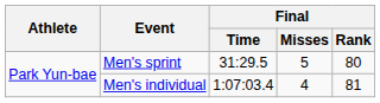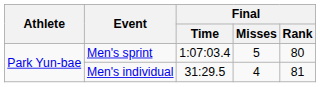 <table class="wikitable" style="font-size:90%">
 <tr>
 <th rowspan="2">Athlete</th>
 <th rowspan="2">Event</th>
 <th colspan="3">Final</th>
 </tr>
 <tr>
 <th>Time</th>
 <th>Misses</th>
 <th>Rank</th>
 </tr>
 <tr>
 <td rowspan=2><a href='#'>Park Yun-bae</a></td>
 <td><a href='#'>Men's sprint</a></td>
-<td align="center">31:29.5</td>
+<td align="center">1:07:03.4</td>
 <td align="center">5</td>
 <td align="center">80</td>
 </tr>
 <tr>
 <td><a href='#'>Men's individual</a></td>
-<td align="center">1:07:03.4</td>
+<td align="center">31:29.5</td>
 <td align="center">4</td>
 <td align="center">81</td>
 </tr>
 </table>
